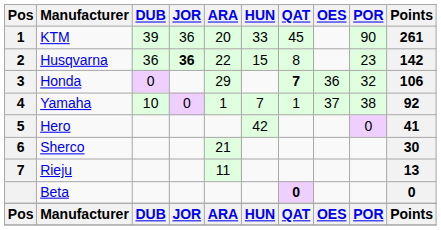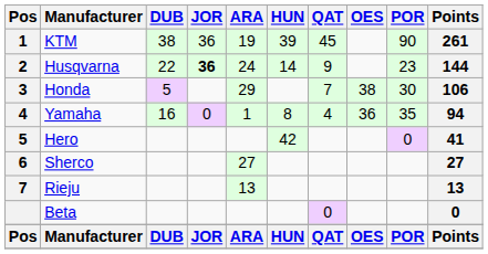 <table class="wikitable" style="font-size: 85%; text-align: center;">
 <tr valign="top">
 <th valign="middle">Pos</th>
 <th valign="middle">Manufacturer</th>
 <th><a href='#'>DUB</a><br></th>
 <th><a href='#'>JOR</a><br></th>
 <th><a href='#'>ARA</a><br></th>
 <th><a href='#'>HUN</a><br></th>
 <th><a href='#'>QAT</a><br></th>
 <th><a href='#'>OES</a><br></th>
 <th><a href='#'>POR</a><br></th>
 <th valign="middle">Points</th>
 </tr>
 <tr>
 <th>1</th>
 <td align=left> <a href='#'>KTM</a></td>
+<td style="background:#dfffdf;">38</td>
+<td style="background:#dfffdf;">36</td>
+<td style="background:#dfffdf;">19</td>
 <td style="background:#dfffdf;">39</td>
-<td style="background:#dfffdf;">36</td>
-<td style="background:#dfffdf;">20</td>
-<td style="background:#dfffdf;">33</td>
 <td style="background:#dfffdf;">45</td>
 <td></td>
 <td style="background:#dfffdf;">90</td>
 <th>261</th>
 </tr>
 <tr>
 <th>2</th>
 <td align=left> <a href='#'>Husqvarna</a></td>
-<td style="background:#dfffdf;">36</td>
+<td style="background:#dfffdf;">22</td>
 <td style="background:#dfffdf;"><strong>36</strong></td>
-<td style="background:#dfffdf;">22</td>
-<td style="background:#dfffdf;">15</td>
-<td style="background:#dfffdf;">8</td>
+<td style="background:#dfffdf;">24</td>
+<td style="background:#dfffdf;">14</td>
+<td style="background:#dfffdf;">9</td>
 <td></td>
 <td style="background:#dfffdf;">23</td>
-<th>142</th>
+<th>144</th>
 </tr>
 <tr>
 <th>3</th>
 <td align=left> <a href='#'>Honda</a></td>
-<td style="background:#efcfff;">0</td>
+<td style="background:#efcfff;">5</td>
 <td></td>
 <td style="background:#dfffdf;">29</td>
 <td></td>
-<td style="background:#dfffdf;"><strong>7</strong></td>
-<td style="background:#dfffdf;">36</td>
-<td style="background:#dfffdf;">32</td>
+<td style="background:#dfffdf;">7</td>
+<td style="background:#dfffdf;">38</td>
+<td style="background:#dfffdf;">30</td>
 <th>106</th>
 </tr>
 <tr>
 <th>4</th>
 <td align=left> <a href='#'>Yamaha</a></td>
-<td style="background:#dfffdf;">10</td>
+<td style="background:#dfffdf;">16</td>
 <td style="background:#efcfff;">0</td>
 <td style="background:#dfffdf;">1</td>
-<td style="background:#dfffdf;">7</td>
-<td style="background:#dfffdf;">1</td>
-<td style="background:#dfffdf;">37</td>
-<td style="background:#dfffdf;">38</td>
-<th>92</th>
+<td style="background:#dfffdf;">8</td>
+<td style="background:#dfffdf;">4</td>
+<td style="background:#dfffdf;">36</td>
+<td style="background:#dfffdf;">35</td>
+<th>94</th>
 </tr>
 <tr>
 <th>5</th>
 <td align=left> <a href='#'>Hero</a></td>
 <td></td>
 <td></td>
 <td></td>
 <td style="background:#dfffdf;">42</td>
 <td></td>
 <td></td>
 <td style="background:#efcfff;">0</td>
 <th>41</th>
 </tr>
 <tr>
 <th>6</th>
 <td align=left> <a href='#'>Sherco</a></td>
 <td></td>
 <td></td>
-<td style="background:#dfffdf;">21</td>
+<td style="background:#dfffdf;">27</td>
 <td></td>
 <td></td>
 <td></td>
 <td></td>
-<th>30</th>
+<th>27</th>
 </tr>
 <tr>
 <th>7</th>
 <td align=left> <a href='#'>Rieju</a></td>
 <td></td>
 <td></td>
-<td style="background:#dfffdf;">11</td>
+<td style="background:#dfffdf;">13</td>
 <td></td>
 <td></td>
 <td></td>
 <td></td>
 <th>13</th>
 </tr>
 <tr>
 <th></th>
 <td align=left> <a href='#'>Beta</a></td>
 <td></td>
 <td></td>
 <td></td>
 <td></td>
-<td style="background:#efcfff;"><strong>0</strong></td>
+<td style="background:#efcfff;">0</td>
 <td></td>
 <td></td>
 <th>0</th>
 </tr>
 <tr>
 </tr>
 <tr valign="top">
 <th valign="middle">Pos</th>
 <th valign="middle">Manufacturer</th>
 <th><a href='#'>DUB</a><br></th>
 <th><a href='#'>JOR</a><br></th>
 <th><a href='#'>ARA</a><br></th>
 <th><a href='#'>HUN</a><br></th>
 <th><a href='#'>QAT</a><br></th>
 <th><a href='#'>OES</a><br></th>
 <th><a href='#'>POR</a><br></th>
 <th valign="middle">Points</th>
 </tr>
 <tr>
 </tr>
 </table>
